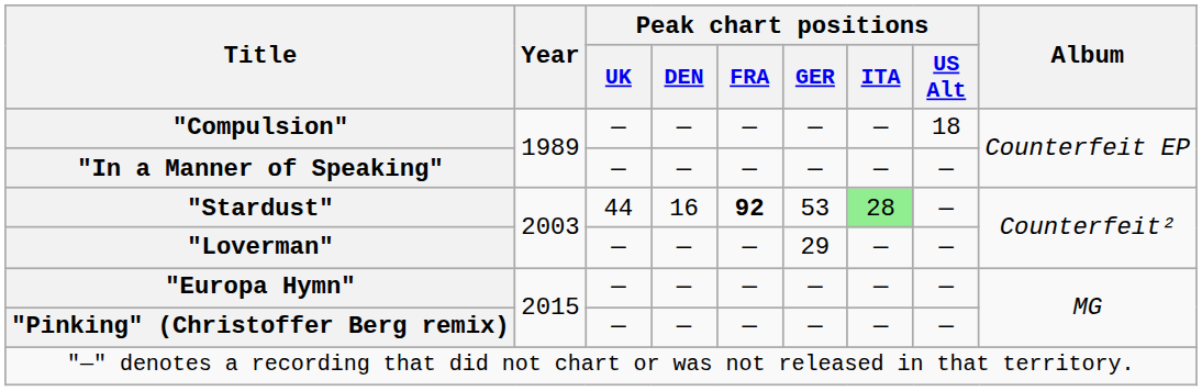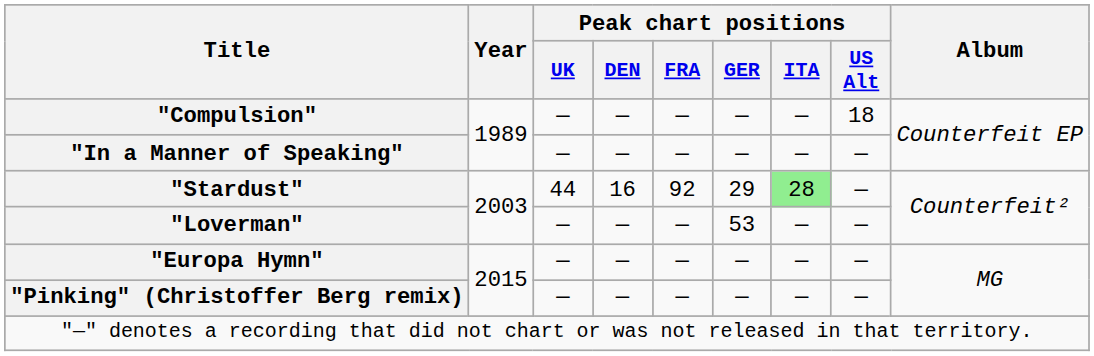 <table class="wikitable plainrowheaders" style="text-align:center;">
 <tr>
 <th scope="col" rowspan="2">Title</th>
 <th scope="col" rowspan="2">Year</th>
 <th scope="col" colspan="6">Peak chart positions</th>
 <th scope="col" rowspan="2">Album</th>
 </tr>
 <tr>
 <th scope="col" style="width:2.5em;font-size:90%;"><a href='#'>UK</a><br></th>
 <th scope="col" style="width:2.5em;font-size:90%;"><a href='#'>DEN</a><br></th>
 <th scope="col" style="width:2.5em;font-size:90%;"><a href='#'>FRA</a><br></th>
 <th scope="col" style="width:2.5em;font-size:90%;"><a href='#'>GER</a><br></th>
 <th scope="col" style="width:2.5em;font-size:90%;"><a href='#'>ITA</a><br></th>
 <th scope="col" style="width:2.5em;font-size:90%;"><a href='#'>US<br>Alt</a><br></th>
 </tr>
 <tr>
 <th scope="row">"Compulsion"</th>
 <td rowspan="2">1989</td>
 <td>—</td>
 <td>—</td>
 <td>—</td>
 <td>—</td>
 <td>—</td>
 <td>18</td>
 <td rowspan="2"><em>Counterfeit EP</em></td>
 </tr>
 <tr>
 <th scope="row">"In a Manner of Speaking"</th>
 <td>—</td>
 <td>—</td>
 <td>—</td>
 <td>—</td>
 <td>—</td>
 <td>—</td>
 </tr>
 <tr>
 <th scope="row">"Stardust"</th>
 <td rowspan="2">2003</td>
 <td>44</td>
 <td>16</td>
-<td><strong>92</strong></td>
-<td>53</td>
+<td>92</td>
+<td>29</td>
 <td style="background: lightgreen;">28</td>
 <td>—</td>
 <td rowspan="2"><em>Counterfeit²</em></td>
 </tr>
 <tr>
 <th scope="row">"Loverman"</th>
 <td>—</td>
 <td>—</td>
 <td>—</td>
-<td>29</td>
+<td>53</td>
 <td>—</td>
 <td>—</td>
 </tr>
 <tr>
 <th scope="row">"Europa Hymn"</th>
 <td rowspan="2">2015</td>
 <td>—</td>
 <td>—</td>
 <td>—</td>
 <td>—</td>
 <td>—</td>
 <td>—</td>
 <td rowspan="2"><em>MG</em></td>
 </tr>
 <tr>
 <th scope="row">"Pinking" (Christoffer Berg remix)</th>
 <td>—</td>
 <td>—</td>
 <td>—</td>
 <td>—</td>
 <td>—</td>
 <td>—</td>
 </tr>
 <tr>
 <td colspan="9" style="font-size:90%;">"—" denotes a recording that did not chart or was not released in that territory.</td>
 </tr>
 </table>
